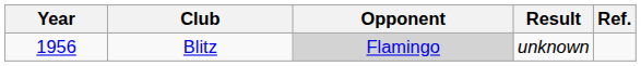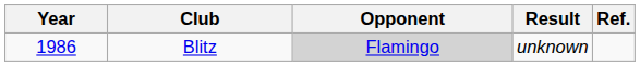 <table class="wikitable" style="font-size:95%; text-align: center;">
 <tr>
 <th width="80">Year</th>
 <th width="150">Club</th>
 <th width="180">Opponent</th>
 <th width="55">Result</th>
 <th>Ref.</th>
 </tr>
 <tr>
-<td><a href='#'>1956</a></td>
+<td><a href='#'>1986</a></td>
 <td><a href='#'>Blitz</a></td>
 <td style="background: lightgrey;"> <a href='#'>Flamingo</a></td>
 <td><em>unknown</em></td>
 <td></td>
 </tr>
 </table>
